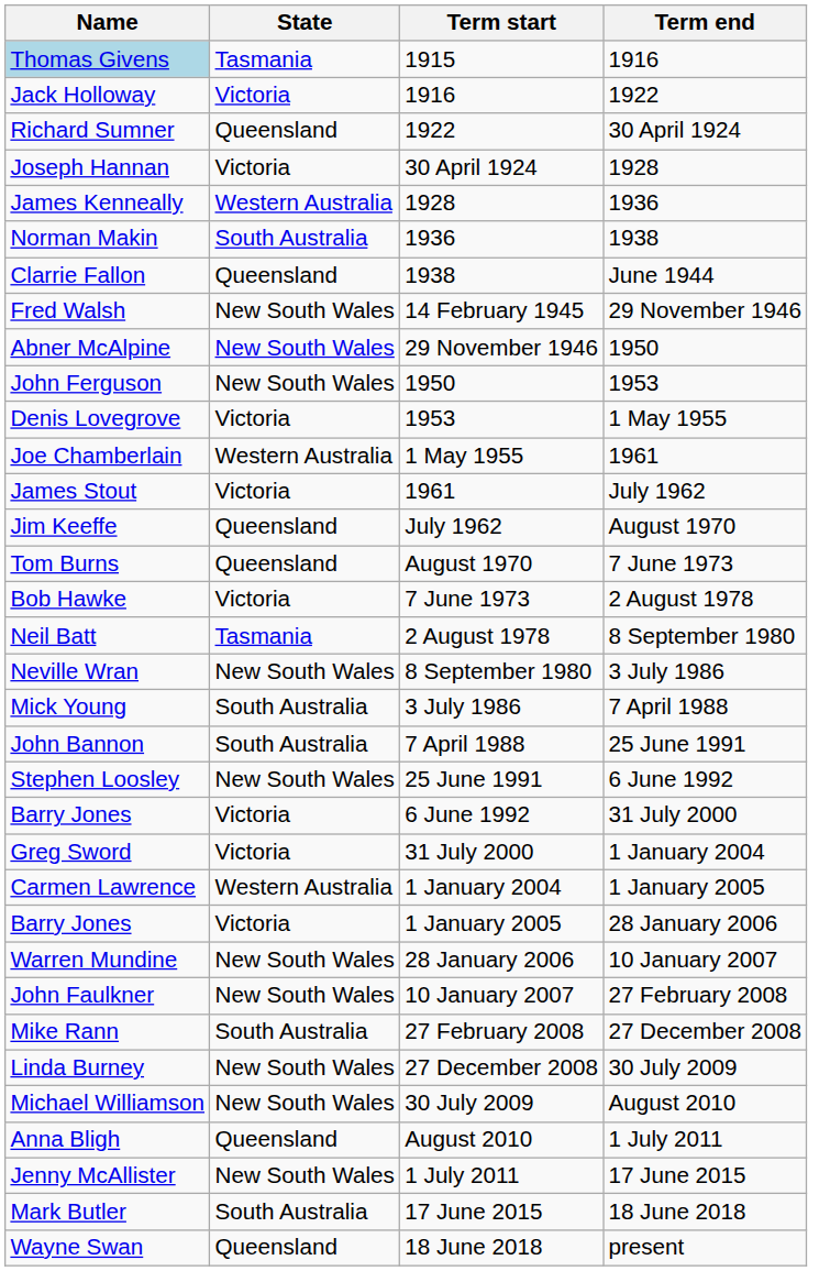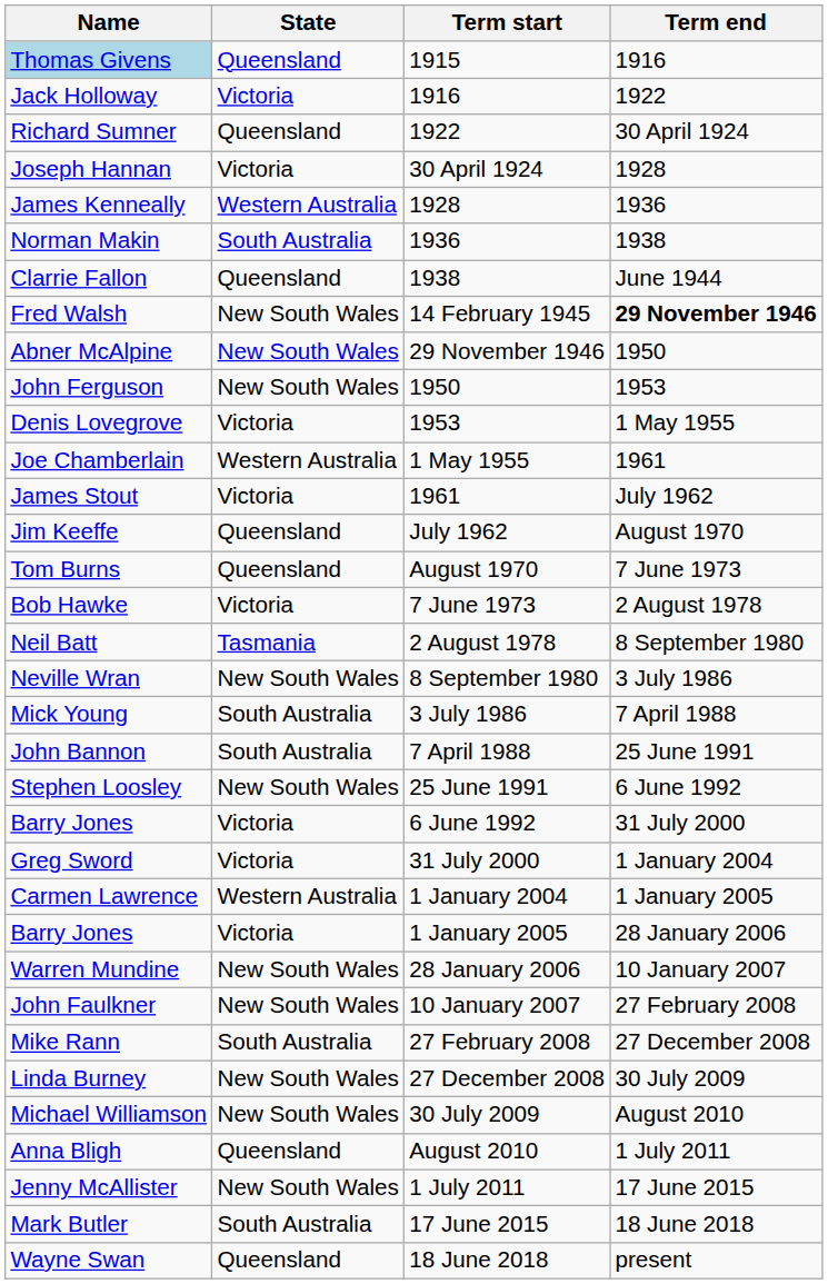 <table class="wikitable">
 <tr>
 <th>Name</th>
 <th>State</th>
 <th>Term start</th>
 <th>Term end</th>
 </tr>
 <tr>
 <td style="background: lightblue;"><a href='#'>Thomas Givens</a></td>
-<td><a href='#'>Tasmania</a></td>
+<td><a href='#'>Queensland</a></td>
 <td>1915</td>
 <td>1916</td>
 </tr>
 <tr>
 <td><a href='#'>Jack Holloway</a></td>
 <td><a href='#'>Victoria</a></td>
 <td>1916</td>
 <td>1922</td>
 </tr>
 <tr>
 <td><a href='#'>Richard Sumner</a></td>
 <td>Queensland</td>
 <td>1922</td>
 <td>30 April 1924</td>
 </tr>
 <tr>
 <td><a href='#'>Joseph Hannan</a></td>
 <td>Victoria</td>
 <td>30 April 1924</td>
 <td>1928</td>
 </tr>
 <tr>
 <td><a href='#'>James Kenneally</a></td>
 <td><a href='#'>Western Australia</a></td>
 <td>1928</td>
 <td>1936</td>
 </tr>
 <tr>
 <td><a href='#'>Norman Makin</a></td>
 <td><a href='#'>South Australia</a></td>
 <td>1936</td>
 <td>1938</td>
 </tr>
 <tr>
 <td><a href='#'>Clarrie Fallon</a></td>
 <td>Queensland</td>
 <td>1938</td>
 <td>June 1944</td>
 </tr>
 <tr>
 <td><a href='#'>Fred Walsh</a></td>
 <td>New South Wales</td>
 <td>14 February 1945</td>
-<td>29 November 1946</td>
+<td><strong>29 November 1946</strong></td>
 </tr>
 <tr>
 <td><a href='#'>Abner McAlpine</a></td>
 <td><a href='#'>New South Wales</a></td>
 <td>29 November 1946</td>
 <td>1950</td>
 </tr>
 <tr>
 <td><a href='#'>John Ferguson</a></td>
 <td>New South Wales</td>
 <td>1950</td>
 <td>1953</td>
 </tr>
 <tr>
 <td><a href='#'>Denis Lovegrove</a></td>
 <td>Victoria</td>
 <td>1953</td>
 <td>1 May 1955</td>
 </tr>
 <tr>
 <td><a href='#'>Joe Chamberlain</a></td>
 <td>Western Australia</td>
 <td>1 May 1955</td>
 <td>1961</td>
 </tr>
 <tr>
 <td><a href='#'>James Stout</a></td>
 <td>Victoria</td>
 <td>1961</td>
 <td>July 1962</td>
 </tr>
 <tr>
 <td><a href='#'>Jim Keeffe</a></td>
 <td>Queensland</td>
 <td>July 1962</td>
 <td>August 1970</td>
 </tr>
 <tr>
 <td><a href='#'>Tom Burns</a></td>
 <td>Queensland</td>
 <td>August 1970</td>
 <td>7 June 1973</td>
 </tr>
 <tr>
 <td><a href='#'>Bob Hawke</a></td>
 <td>Victoria</td>
 <td>7 June 1973</td>
 <td>2 August 1978</td>
 </tr>
 <tr>
 <td><a href='#'>Neil Batt</a></td>
 <td><a href='#'>Tasmania</a></td>
 <td>2 August 1978</td>
 <td>8 September 1980</td>
 </tr>
 <tr>
 <td><a href='#'>Neville Wran</a></td>
 <td>New South Wales</td>
 <td>8 September 1980</td>
 <td>3 July 1986</td>
 </tr>
 <tr>
 <td><a href='#'>Mick Young</a></td>
 <td>South Australia</td>
 <td>3 July 1986</td>
 <td>7 April 1988</td>
 </tr>
 <tr>
 <td><a href='#'>John Bannon</a></td>
 <td>South Australia</td>
 <td>7 April 1988</td>
 <td>25 June 1991</td>
 </tr>
 <tr>
 <td><a href='#'>Stephen Loosley</a></td>
 <td>New South Wales</td>
 <td>25 June 1991</td>
 <td>6 June 1992</td>
 </tr>
 <tr>
 <td><a href='#'>Barry Jones</a></td>
 <td>Victoria</td>
 <td>6 June 1992</td>
 <td>31 July 2000</td>
 </tr>
 <tr>
 <td><a href='#'>Greg Sword</a></td>
 <td>Victoria</td>
 <td>31 July 2000</td>
 <td>1 January 2004</td>
 </tr>
 <tr>
 <td><a href='#'>Carmen Lawrence</a></td>
 <td>Western Australia</td>
 <td>1 January 2004</td>
 <td>1 January 2005</td>
 </tr>
 <tr>
 <td><a href='#'>Barry Jones</a></td>
 <td>Victoria</td>
 <td>1 January 2005</td>
 <td>28 January 2006</td>
 </tr>
 <tr>
 <td><a href='#'>Warren Mundine</a></td>
 <td>New South Wales</td>
 <td>28 January 2006</td>
 <td>10 January 2007</td>
 </tr>
 <tr>
 <td><a href='#'>John Faulkner</a></td>
 <td>New South Wales</td>
 <td>10 January 2007</td>
 <td>27 February 2008</td>
 </tr>
 <tr>
 <td><a href='#'>Mike Rann</a></td>
 <td>South Australia</td>
 <td>27 February 2008</td>
 <td>27 December 2008</td>
 </tr>
 <tr>
 <td><a href='#'>Linda Burney</a></td>
 <td>New South Wales</td>
 <td>27 December 2008</td>
 <td>30 July 2009</td>
 </tr>
 <tr>
 <td><a href='#'>Michael Williamson</a></td>
 <td>New South Wales</td>
 <td>30 July 2009</td>
 <td>August 2010</td>
 </tr>
 <tr>
 <td><a href='#'>Anna Bligh</a></td>
 <td>Queensland</td>
 <td>August 2010</td>
 <td>1 July 2011</td>
 </tr>
 <tr>
 <td><a href='#'>Jenny McAllister</a></td>
 <td>New South Wales</td>
 <td>1 July 2011</td>
 <td>17 June 2015</td>
 </tr>
 <tr>
 <td><a href='#'>Mark Butler</a></td>
 <td>South Australia</td>
 <td>17 June 2015</td>
 <td>18 June 2018</td>
 </tr>
 <tr>
 <td><a href='#'>Wayne Swan</a></td>
 <td>Queensland</td>
 <td>18 June 2018</td>
 <td>present</td>
 </tr>
 </table>
